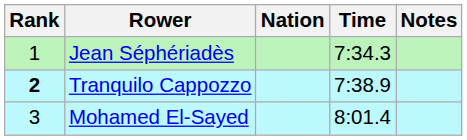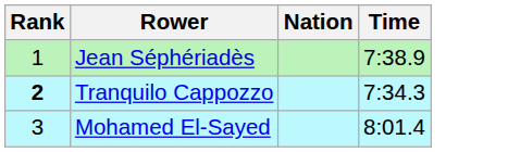 <table class="wikitable sortable" style="text-align:center">
 <tr>
 <th>Rank</th>
 <th>Rower</th>
 <th>Nation</th>
 <th>Time</th>
-<th>Notes</th>
 </tr>
 <tr bgcolor=bbf3bb>
 <td>1</td>
 <td align=left><a href='#'>Jean Séphériadès</a></td>
 <td align=left></td>
-<td>7:34.3</td>
-<td></td>
+<td>7:38.9</td>
 </tr>
 <tr bgcolor=bbf9ff>
 <td><strong>2</strong></td>
 <td align=left><a href='#'>Tranquilo Cappozzo</a></td>
 <td align=left></td>
-<td>7:38.9</td>
-<td></td>
+<td>7:34.3</td>
 </tr>
 <tr bgcolor=bbf9ff>
 <td>3</td>
 <td align=left><a href='#'>Mohamed El-Sayed</a></td>
 <td align=left></td>
 <td>8:01.4</td>
-<td></td>
 </tr>
 </table>
